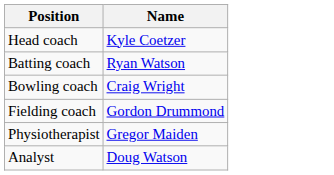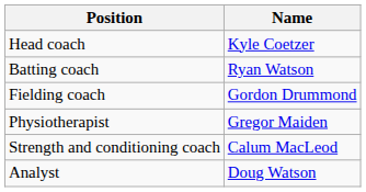 <table class="wikitable">
 <tr>
 <th>Position</th>
 <th>Name</th>
 </tr>
 <tr>
 <td>Head coach</td>
 <td><a href='#'>Kyle Coetzer</a></td>
 </tr>
 <tr>
 <td>Batting coach</td>
 <td><a href='#'>Ryan Watson</a></td>
 </tr>
 <tr>
-<td>Bowling coach</td>
-<td><a href='#'>Craig Wright</a></td>
-</tr>
-<tr>
 <td>Fielding coach</td>
 <td><a href='#'>Gordon Drummond</a></td>
 </tr>
 <tr>
 <td>Physiotherapist</td>
 <td><a href='#'>Gregor Maiden</a></td>
 </tr>
 <tr>
+<td>Strength and conditioning coach</td>
+<td><a href='#'>Calum MacLeod</a></td>
+</tr>
+<tr>
 <td>Analyst</td>
 <td><a href='#'>Doug Watson</a></td>
 </tr>
 </table>
